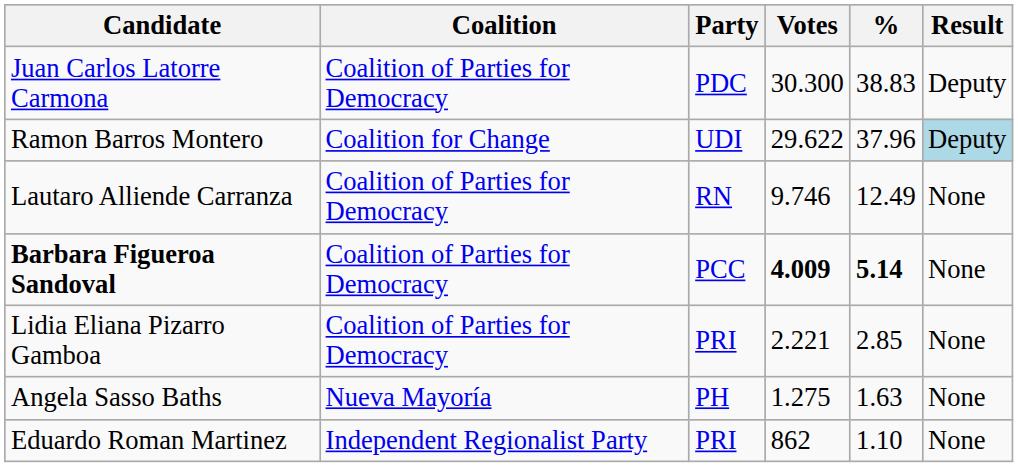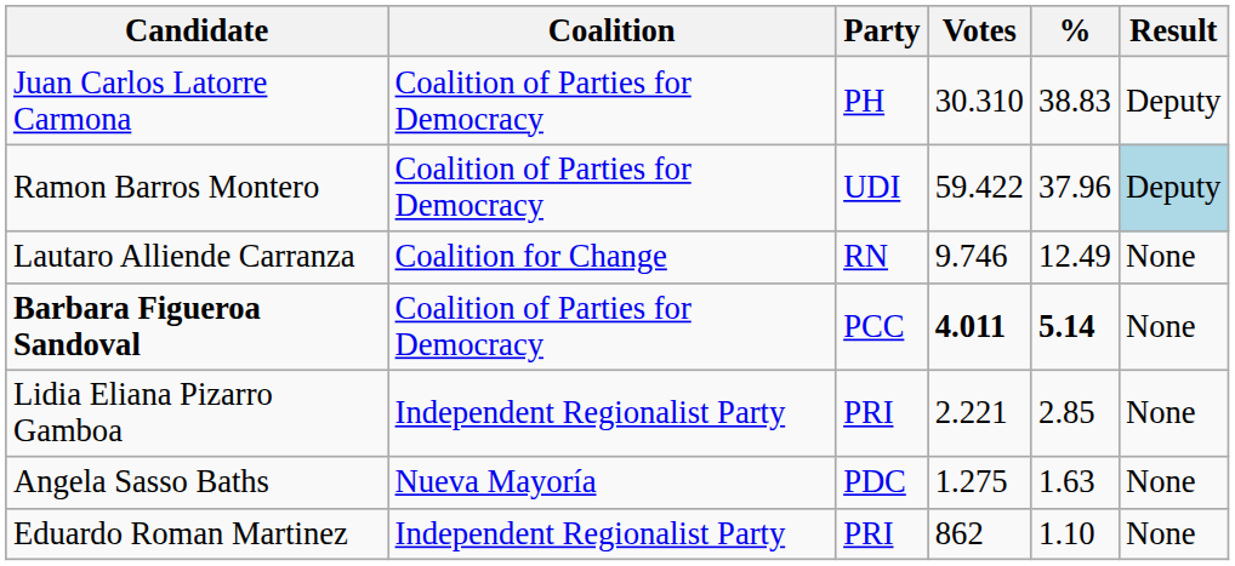 <table class="wikitable">
 <tr>
 <th>Candidate</th>
 <th>Coalition</th>
 <th>Party</th>
 <th>Votes</th>
 <th>%</th>
 <th>Result</th>
 </tr>
 <tr>
 <td><a href='#'>Juan Carlos Latorre Carmona</a></td>
 <td><a href='#'>Coalition of Parties for Democracy</a></td>
-<td><a href='#'>PDC</a></td>
-<td>30.300</td>
+<td><a href='#'>PH</a></td>
+<td>30.310</td>
 <td>38.83</td>
 <td>Deputy</td>
 </tr>
 <tr>
 <td>Ramon Barros Montero</td>
-<td><a href='#'>Coalition for Change</a></td>
+<td><a href='#'>Coalition of Parties for Democracy</a></td>
 <td><a href='#'>UDI</a></td>
-<td>29.622</td>
+<td>59.422</td>
 <td>37.96</td>
 <td style="background: lightblue;">Deputy</td>
 </tr>
 <tr>
 <td>Lautaro Alliende Carranza</td>
-<td><a href='#'>Coalition of Parties for Democracy</a></td>
+<td><a href='#'>Coalition for Change</a></td>
 <td><a href='#'>RN</a></td>
 <td>9.746</td>
 <td>12.49</td>
 <td>None</td>
 </tr>
 <tr>
 <td><strong>Barbara Figueroa Sandoval</strong></td>
 <td><a href='#'>Coalition of Parties for Democracy</a></td>
 <td><a href='#'>PCC</a></td>
-<td><strong>4.009</strong></td>
+<td><strong>4.011</strong></td>
 <td><strong>5.14</strong></td>
 <td>None</td>
 </tr>
 <tr>
 <td>Lidia Eliana Pizarro Gamboa</td>
-<td><a href='#'>Coalition of Parties for Democracy</a></td>
+<td><a href='#'>Independent Regionalist Party</a></td>
 <td><a href='#'>PRI</a></td>
 <td>2.221</td>
 <td>2.85</td>
 <td>None</td>
 </tr>
 <tr>
 <td>Angela Sasso Baths</td>
 <td><a href='#'>Nueva Mayoría</a></td>
-<td><a href='#'>PH</a></td>
+<td><a href='#'>PDC</a></td>
 <td>1.275</td>
 <td>1.63</td>
 <td>None</td>
 </tr>
 <tr>
 <td>Eduardo Roman Martinez</td>
 <td><a href='#'>Independent Regionalist Party</a></td>
 <td><a href='#'>PRI</a></td>
 <td>862</td>
 <td>1.10</td>
 <td>None</td>
 </tr>
 </table>
